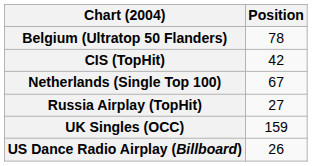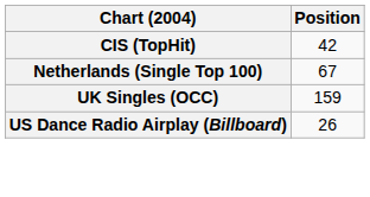 <table class="wikitable sortable plainrowheaders" style="text-align:center">
 <tr>
 <th>Chart (2004)</th>
 <th>Position</th>
-</tr>
-<tr>
-<th scope="row">Belgium (Ultratop 50 Flanders)</th>
-<td>78</td>
 </tr>
 <tr>
 <th scope="row">CIS (TopHit)</th>
 <td>42</td>
 </tr>
 <tr>
 <th scope="row">Netherlands (Single Top 100)</th>
 <td>67</td>
 </tr>
 <tr>
-<th scope="row">Russia Airplay (TopHit)</th>
-<td>27</td>
-</tr>
-<tr>
 <th scope="row">UK Singles (OCC)</th>
 <td>159</td>
 </tr>
 <tr>
 <th scope="row">US Dance Radio Airplay (<em>Billboard</em>)</th>
 <td>26</td>
 </tr>
 </table>
